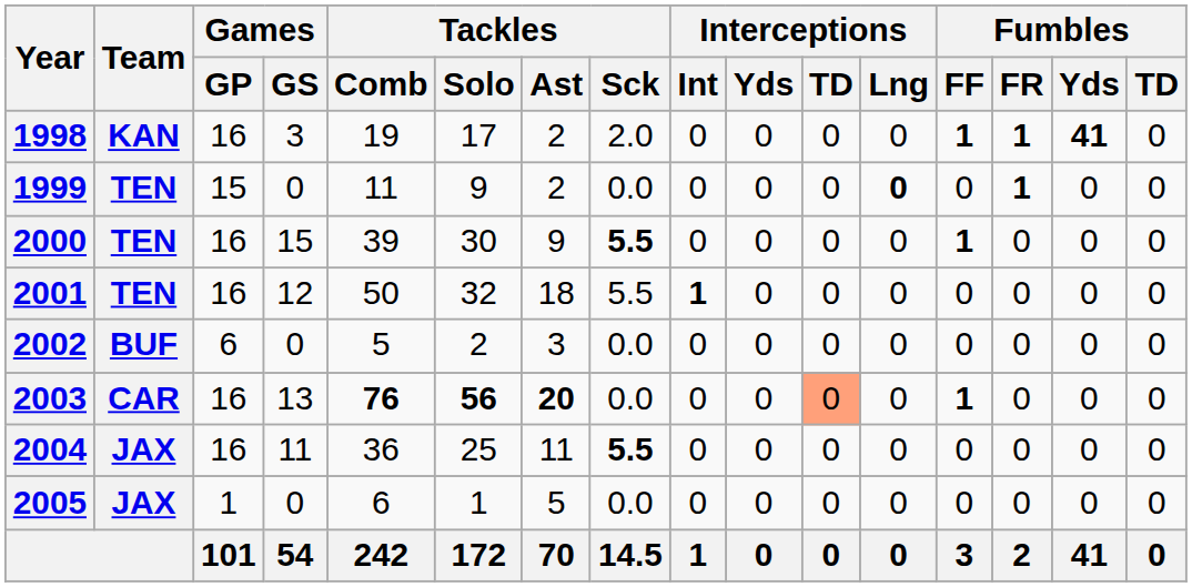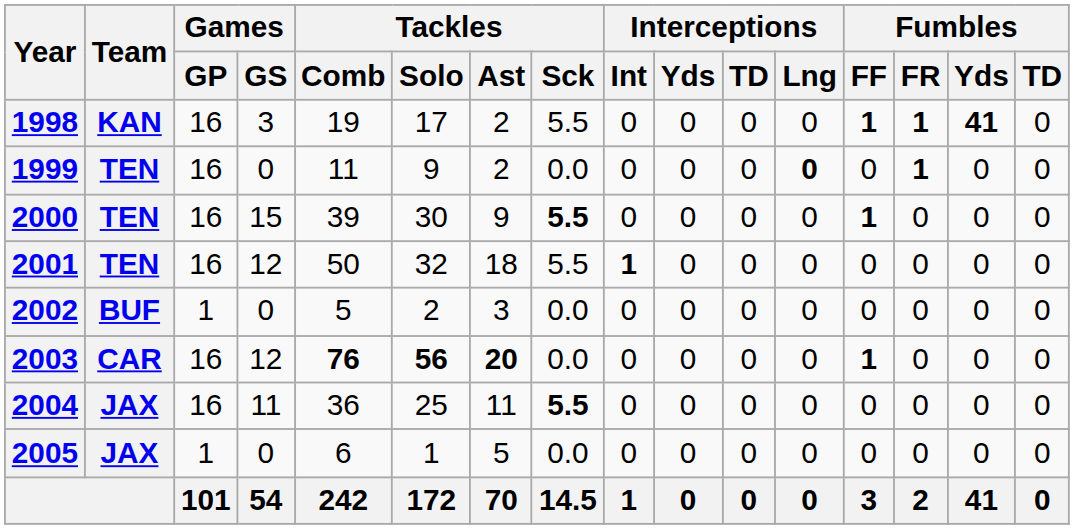 <table class="wikitable" style="text-align:center">
 <tr>
 <th rowspan="2">Year</th>
 <th rowspan="2">Team</th>
 <th colspan="2">Games</th>
 <th colspan="4">Tackles</th>
 <th colspan="4">Interceptions</th>
 <th colspan="4">Fumbles</th>
 </tr>
 <tr>
 <th>GP</th>
 <th>GS</th>
 <th>Comb</th>
 <th>Solo</th>
 <th>Ast</th>
 <th>Sck</th>
 <th>Int</th>
 <th>Yds</th>
 <th>TD</th>
 <th>Lng</th>
 <th>FF</th>
 <th>FR</th>
 <th>Yds</th>
 <th>TD</th>
 </tr>
 <tr>
 <th><a href='#'>1998</a></th>
 <th><a href='#'>KAN</a></th>
 <td>16</td>
 <td>3</td>
 <td>19</td>
 <td>17</td>
 <td>2</td>
-<td>2.0</td>
+<td>5.5</td>
 <td>0</td>
 <td>0</td>
 <td>0</td>
 <td>0</td>
 <td><strong>1</strong></td>
 <td><strong>1</strong></td>
 <td><strong>41</strong></td>
 <td>0</td>
 </tr>
 <tr>
 <th><a href='#'>1999</a></th>
 <th><a href='#'>TEN</a></th>
-<td>15</td>
+<td>16</td>
 <td>0</td>
 <td>11</td>
 <td>9</td>
 <td>2</td>
 <td>0.0</td>
 <td>0</td>
 <td>0</td>
 <td>0</td>
 <td><strong>0</strong></td>
 <td>0</td>
 <td><strong>1</strong></td>
 <td>0</td>
 <td>0</td>
 </tr>
 <tr>
 <th><a href='#'>2000</a></th>
 <th><a href='#'>TEN</a></th>
 <td>16</td>
 <td>15</td>
 <td>39</td>
 <td>30</td>
 <td>9</td>
 <td><strong>5.5</strong></td>
 <td>0</td>
 <td>0</td>
 <td>0</td>
 <td>0</td>
 <td><strong>1</strong></td>
 <td>0</td>
 <td>0</td>
 <td>0</td>
 </tr>
 <tr>
 <th><a href='#'>2001</a></th>
 <th><a href='#'>TEN</a></th>
 <td>16</td>
 <td>12</td>
 <td>50</td>
 <td>32</td>
 <td>18</td>
 <td>5.5</td>
 <td><strong>1</strong></td>
 <td>0</td>
 <td>0</td>
 <td>0</td>
 <td>0</td>
 <td>0</td>
 <td>0</td>
 <td>0</td>
 </tr>
 <tr>
 <th><a href='#'>2002</a></th>
 <th><a href='#'>BUF</a></th>
-<td>6</td>
+<td>1</td>
 <td>0</td>
 <td>5</td>
 <td>2</td>
 <td>3</td>
 <td>0.0</td>
 <td>0</td>
 <td>0</td>
 <td>0</td>
 <td>0</td>
 <td>0</td>
 <td>0</td>
 <td>0</td>
 <td>0</td>
 </tr>
 <tr>
 <th><a href='#'>2003</a></th>
 <th><a href='#'>CAR</a></th>
 <td>16</td>
-<td>13</td>
+<td>12</td>
 <td><strong>76</strong></td>
 <td><strong>56</strong></td>
 <td><strong>20</strong></td>
 <td>0.0</td>
 <td>0</td>
 <td>0</td>
-<td style="background: lightsalmon;">0</td>
+<td>0</td>
 <td>0</td>
 <td><strong>1</strong></td>
 <td>0</td>
 <td>0</td>
 <td>0</td>
 </tr>
 <tr>
 <th><a href='#'>2004</a></th>
 <th><a href='#'>JAX</a></th>
 <td>16</td>
 <td>11</td>
 <td>36</td>
 <td>25</td>
 <td>11</td>
 <td><strong>5.5</strong></td>
 <td>0</td>
 <td>0</td>
 <td>0</td>
 <td>0</td>
 <td>0</td>
 <td>0</td>
 <td>0</td>
 <td>0</td>
 </tr>
 <tr>
 <th><a href='#'>2005</a></th>
 <th><a href='#'>JAX</a></th>
 <td>1</td>
 <td>0</td>
 <td>6</td>
 <td>1</td>
 <td>5</td>
 <td>0.0</td>
 <td>0</td>
 <td>0</td>
 <td>0</td>
 <td>0</td>
 <td>0</td>
 <td>0</td>
 <td>0</td>
 <td>0</td>
 </tr>
 <tr>
 <th colspan="2"></th>
 <th>101</th>
 <th>54</th>
 <th>242</th>
 <th>172</th>
 <th>70</th>
 <th>14.5</th>
 <th>1</th>
 <th>0</th>
 <th>0</th>
 <th>0</th>
 <th>3</th>
 <th>2</th>
 <th>41</th>
 <th>0</th>
 </tr>
 </table>
